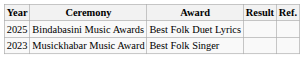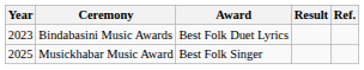 <table class="wikitable">
 <tr>
 <th>Year</th>
 <th>Ceremony</th>
 <th>Award</th>
 <th>Result</th>
 <th>Ref.</th>
 </tr>
 <tr>
-<td>2025</td>
+<td>2023</td>
 <td>Bindabasini Music Awards</td>
 <td>Best Folk Duet Lyrics</td>
 <td></td>
 <td></td>
 </tr>
 <tr>
-<td>2023</td>
+<td>2025</td>
 <td>Musickhabar Music Award</td>
 <td>Best Folk Singer</td>
 <td></td>
 <td></td>
 </tr>
 </table>
